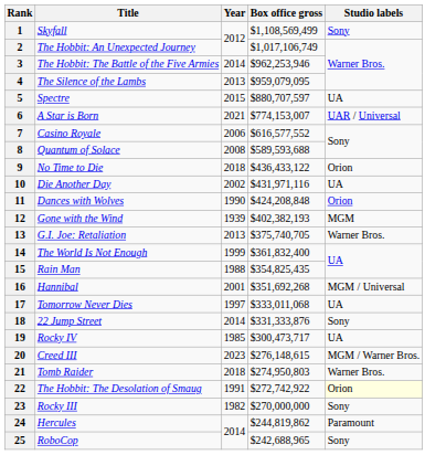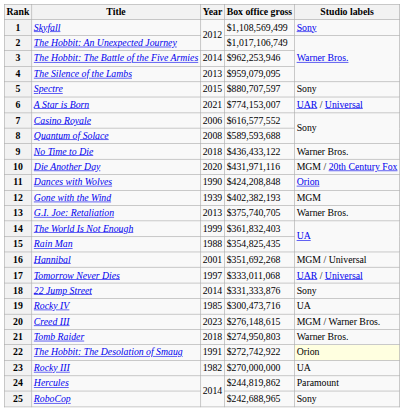 <table class="wikitable sortable">
 <tr>
 <th scope="col">Rank</th>
 <th scope="col">Title</th>
 <th scope="col">Year</th>
 <th scope="col">Box office gross</th>
 <th scope="col">Studio labels</th>
 </tr>
 <tr>
 <th>1</th>
 <td><em><a href='#'>Skyfall</a></em></td>
 <td rowspan="2">2012</td>
 <td>$1,108,569,499</td>
 <td><a href='#'>Sony</a></td>
 </tr>
 <tr>
 <th>2</th>
 <td><em><a href='#'>The Hobbit: An Unexpected Journey</a></em></td>
 <td>$1,017,106,749</td>
 <td rowspan="3"><a href='#'>Warner Bros.</a></td>
 </tr>
 <tr>
 <th>3</th>
 <td><em><a href='#'>The Hobbit: The Battle of the Five Armies</a></em></td>
 <td>2014</td>
 <td>$962,253,946</td>
 </tr>
 <tr>
 <th>4</th>
 <td><em><a href='#'>The Silence of the Lambs</a></em></td>
 <td>2013</td>
 <td>$959,079,095</td>
 </tr>
 <tr>
 <th>5</th>
 <td><em><a href='#'>Spectre</a></em></td>
 <td>2015</td>
 <td>$880,707,597</td>
-<td>UA</td>
+<td>Sony</td>
 </tr>
 <tr>
 <th>6</th>
 <td><em><a href='#'>A Star is Born</a></em></td>
 <td>2021</td>
 <td>$774,153,007</td>
 <td><a href='#'>UAR</a> / <a href='#'>Universal</a></td>
 </tr>
 <tr>
 <th>7</th>
 <td><em><a href='#'>Casino Royale</a></em></td>
 <td>2006</td>
 <td>$616,577,552</td>
 <td rowspan="2">Sony</td>
 </tr>
 <tr>
 <th>8</th>
 <td><em><a href='#'>Quantum of Solace</a></em></td>
 <td>2008</td>
 <td>$589,593,688</td>
 </tr>
 <tr>
 <th>9</th>
 <td><em><a href='#'>No Time to Die</a></em></td>
 <td>2018</td>
 <td>$436,433,122</td>
-<td>Orion</td>
+<td>Warner Bros.</td>
 </tr>
 <tr>
 <th>10</th>
 <td><em><a href='#'>Die Another Day</a></em></td>
-<td>2002</td>
+<td>2020</td>
 <td>$431,971,116</td>
-<td>UA</td>
+<td>MGM / <a href='#'>20th Century Fox</a></td>
 </tr>
 <tr>
 <th>11</th>
 <td><em><a href='#'>Dances with Wolves</a></em></td>
 <td>1990</td>
 <td>$424,208,848</td>
 <td><a href='#'>Orion</a></td>
 </tr>
 <tr>
 <th>12</th>
 <td><em><a href='#'>Gone with the Wind</a></em></td>
 <td>1939</td>
 <td>$402,382,193</td>
 <td>MGM</td>
 </tr>
 <tr>
 <th>13</th>
 <td><em><a href='#'>G.I. Joe: Retaliation</a></em></td>
 <td>2013</td>
 <td>$375,740,705</td>
 <td>Warner Bros.</td>
 </tr>
 <tr>
 <th>14</th>
 <td><em><a href='#'>The World Is Not Enough</a></em></td>
 <td>1999</td>
-<td>$361,832,400</td>
+<td>$361,832,403</td>
 <td rowspan="2"><a href='#'>UA</a></td>
 </tr>
 <tr>
 <th>15</th>
 <td><em><a href='#'>Rain Man</a></em></td>
 <td>1988</td>
 <td>$354,825,435</td>
 </tr>
 <tr>
 <th>16</th>
 <td><em><a href='#'>Hannibal</a></em></td>
 <td>2001</td>
 <td>$351,692,268</td>
 <td>MGM / Universal</td>
 </tr>
 <tr>
 <th>17</th>
 <td><em><a href='#'>Tomorrow Never Dies</a></em></td>
 <td>1997</td>
 <td>$333,011,068</td>
-<td>UA</td>
+<td><a href='#'>UAR</a> / <a href='#'>Universal</a></td>
 </tr>
 <tr>
 <th>18</th>
 <td><em><a href='#'>22 Jump Street</a></em></td>
 <td>2014</td>
 <td>$331,333,876</td>
 <td>Sony</td>
 </tr>
 <tr>
 <th>19</th>
 <td><em><a href='#'>Rocky IV</a></em></td>
 <td>1985</td>
-<td>$300,473,717</td>
+<td>$300,473,716</td>
 <td>UA</td>
 </tr>
 <tr>
 <th>20</th>
 <td><em><a href='#'>Creed III</a></em></td>
 <td>2023</td>
 <td>$276,148,615</td>
 <td>MGM / Warner Bros.</td>
 </tr>
 <tr>
 <th>21</th>
 <td><em><a href='#'>Tomb Raider</a></em></td>
 <td>2018</td>
 <td>$274,950,803</td>
 <td>Warner Bros.</td>
 </tr>
 <tr>
 <th>22</th>
 <td><em><a href='#'>The Hobbit: The Desolation of Smaug</a></em></td>
 <td>1991</td>
 <td>$272,742,922</td>
 <td style="background: lightyellow;">Orion</td>
 </tr>
 <tr>
 <th>23</th>
 <td><em><a href='#'>Rocky III</a></em></td>
 <td>1982</td>
 <td>$270,000,000</td>
-<td>Sony</td>
+<td>UA</td>
 </tr>
 <tr>
 <th>24</th>
 <td><em><a href='#'>Hercules</a></em></td>
 <td rowspan="2">2014</td>
 <td>$244,819,862</td>
 <td>Paramount</td>
 </tr>
 <tr>
 <th>25</th>
 <td><em><a href='#'>RoboCop</a></em></td>
 <td>$242,688,965</td>
 <td>Sony</td>
 </tr>
 </table>
